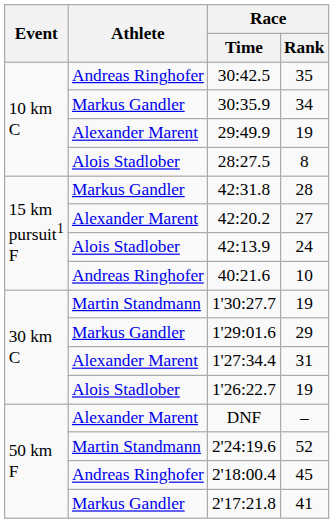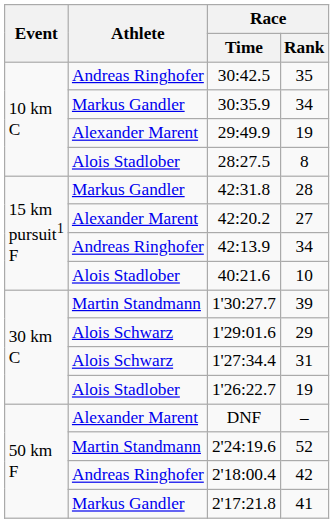 <table class="wikitable" border="1" style="font-size:90%">
 <tr>
 <th rowspan=2>Event</th>
 <th rowspan=2>Athlete</th>
 <th colspan=2>Race</th>
 </tr>
 <tr>
 <th>Time</th>
 <th>Rank</th>
 </tr>
 <tr>
 <td rowspan=4>10 km <br> C</td>
 <td><a href='#'>Andreas Ringhofer</a></td>
 <td align=center>30:42.5</td>
 <td align=center>35</td>
 </tr>
 <tr>
 <td><a href='#'>Markus Gandler</a></td>
 <td align=center>30:35.9</td>
 <td align=center>34</td>
 </tr>
 <tr>
 <td><a href='#'>Alexander Marent</a></td>
 <td align=center>29:49.9</td>
 <td align=center>19</td>
 </tr>
 <tr>
 <td><a href='#'>Alois Stadlober</a></td>
 <td align=center>28:27.5</td>
 <td align=center>8</td>
 </tr>
 <tr>
 <td rowspan=4>15 km <br> pursuit<sup>1</sup> <br> F</td>
 <td><a href='#'>Markus Gandler</a></td>
 <td align=center>42:31.8</td>
 <td align=center>28</td>
 </tr>
 <tr>
 <td><a href='#'>Alexander Marent</a></td>
 <td align=center>42:20.2</td>
 <td align=center>27</td>
 </tr>
 <tr>
-<td><a href='#'>Alois Stadlober</a></td>
+<td><a href='#'>Andreas Ringhofer</a></td>
 <td align=center>42:13.9</td>
-<td align=center>24</td>
+<td align=center>34</td>
 </tr>
 <tr>
-<td><a href='#'>Andreas Ringhofer</a></td>
+<td><a href='#'>Alois Stadlober</a></td>
 <td align=center>40:21.6</td>
 <td align=center>10</td>
 </tr>
 <tr>
 <td rowspan=4>30 km <br> C</td>
 <td><a href='#'>Martin Standmann</a></td>
 <td align=center>1'30:27.7</td>
-<td align=center>19</td>
+<td align=center>39</td>
 </tr>
 <tr>
-<td><a href='#'>Markus Gandler</a></td>
+<td><a href='#'>Alois Schwarz</a></td>
 <td align=center>1'29:01.6</td>
 <td align=center>29</td>
 </tr>
 <tr>
-<td><a href='#'>Alexander Marent</a></td>
+<td><a href='#'>Alois Schwarz</a></td>
 <td align=center>1'27:34.4</td>
 <td align=center>31</td>
 </tr>
 <tr>
 <td><a href='#'>Alois Stadlober</a></td>
 <td align=center>1'26:22.7</td>
 <td align=center>19</td>
 </tr>
 <tr>
 <td rowspan=4>50 km <br> F</td>
 <td><a href='#'>Alexander Marent</a></td>
 <td align=center>DNF</td>
 <td align=center>–</td>
 </tr>
 <tr>
 <td><a href='#'>Martin Standmann</a></td>
 <td align=center>2'24:19.6</td>
 <td align=center>52</td>
 </tr>
 <tr>
 <td><a href='#'>Andreas Ringhofer</a></td>
 <td align=center>2'18:00.4</td>
-<td align=center>45</td>
+<td align=center>42</td>
 </tr>
 <tr>
 <td><a href='#'>Markus Gandler</a></td>
 <td align=center>2'17:21.8</td>
 <td align=center>41</td>
 </tr>
 </table>
